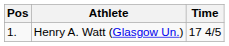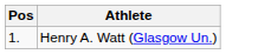 <table class="wikitable">
 <tr>
 <th>Pos</th>
 <th>Athlete</th>
-<th>Time</th>
 </tr>
 <tr>
 <td>1.</td>
 <td>Henry A. Watt (<a href='#'>Glasgow Un.</a>)</td>
-<td>17 4/5</td>
 </tr>
 </table>
